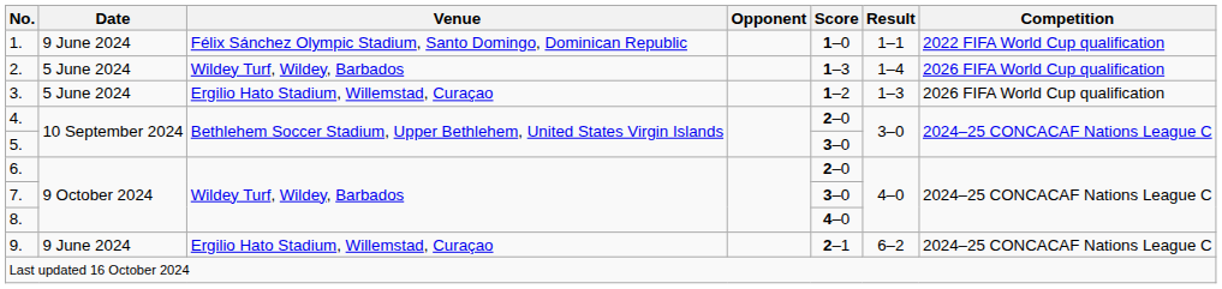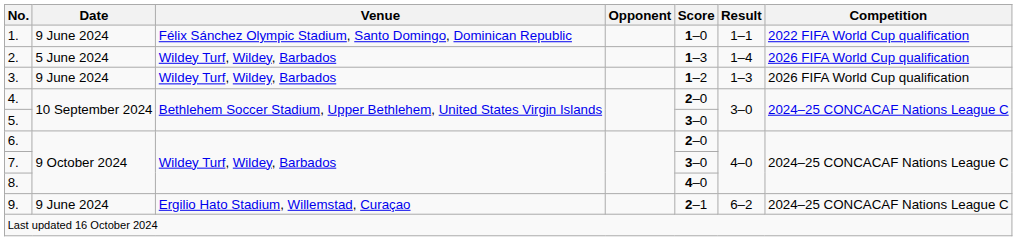 <table class="wikitable" style="font-size:85%;">
 <tr>
 <th>No.</th>
 <th>Date</th>
 <th>Venue</th>
 <th>Opponent</th>
 <th>Score</th>
 <th>Result</th>
 <th>Competition</th>
 </tr>
 <tr>
 <td>1.</td>
 <td>9 June 2024</td>
 <td><a href='#'>Félix Sánchez Olympic Stadium</a>, <a href='#'>Santo Domingo</a>, <a href='#'>Dominican Republic</a></td>
 <td></td>
 <td align=center><strong>1</strong>–0</td>
 <td align=center>1–1</td>
 <td><a href='#'>2022 FIFA World Cup qualification</a></td>
 </tr>
 <tr>
 <td>2.</td>
 <td>5 June 2024</td>
 <td><a href='#'>Wildey Turf</a>, <a href='#'>Wildey</a>, <a href='#'>Barbados</a></td>
 <td></td>
 <td align=center><strong>1</strong>–3</td>
 <td align=center>1–4</td>
 <td><a href='#'>2026 FIFA World Cup qualification</a></td>
 </tr>
 <tr>
 <td>3.</td>
-<td>5 June 2024</td>
-<td><a href='#'>Ergilio Hato Stadium</a>, <a href='#'>Willemstad</a>, <a href='#'>Curaçao</a></td>
+<td>9 June 2024</td>
+<td><a href='#'>Wildey Turf</a>, <a href='#'>Wildey</a>, <a href='#'>Barbados</a></td>
 <td></td>
 <td align=center><strong>1</strong>–2</td>
 <td align=center>1–3</td>
 <td>2026 FIFA World Cup qualification</td>
 </tr>
 <tr>
 <td>4.</td>
 <td rowspan=2>10 September 2024</td>
 <td rowspan=2><a href='#'>Bethlehem Soccer Stadium</a>, <a href='#'>Upper Bethlehem</a>, <a href='#'>United States Virgin Islands</a></td>
 <td rowspan=2></td>
 <td align=center><strong>2</strong>–0</td>
 <td rowspan=2; align=center>3–0</td>
 <td rowspan=2><a href='#'>2024–25 CONCACAF Nations League C</a></td>
 </tr>
 <tr>
 <td>5.</td>
 <td align=center><strong>3</strong>–0</td>
 </tr>
 <tr>
 <td>6.</td>
 <td rowspan=3>9 October 2024</td>
 <td rowspan=3><a href='#'>Wildey Turf</a>, <a href='#'>Wildey</a>, <a href='#'>Barbados</a></td>
 <td rowspan=3></td>
 <td align=center><strong>2</strong>–0</td>
 <td rowspan=3; align=center>4–0</td>
 <td rowspan=3>2024–25 CONCACAF Nations League C</td>
 </tr>
 <tr>
 <td>7.</td>
 <td align=center><strong>3</strong>–0</td>
 </tr>
 <tr>
 <td>8.</td>
 <td align=center><strong>4</strong>–0</td>
 </tr>
 <tr>
 <td>9.</td>
 <td>9 June 2024</td>
 <td><a href='#'>Ergilio Hato Stadium</a>, <a href='#'>Willemstad</a>, <a href='#'>Curaçao</a></td>
 <td></td>
 <td align=center><strong>2</strong>–1</td>
 <td align=center>6–2</td>
 <td>2024–25 CONCACAF Nations League C</td>
 </tr>
 <tr>
 <td colspan="7"><small>Last updated 16 October 2024</small></td>
 </tr>
 </table>
